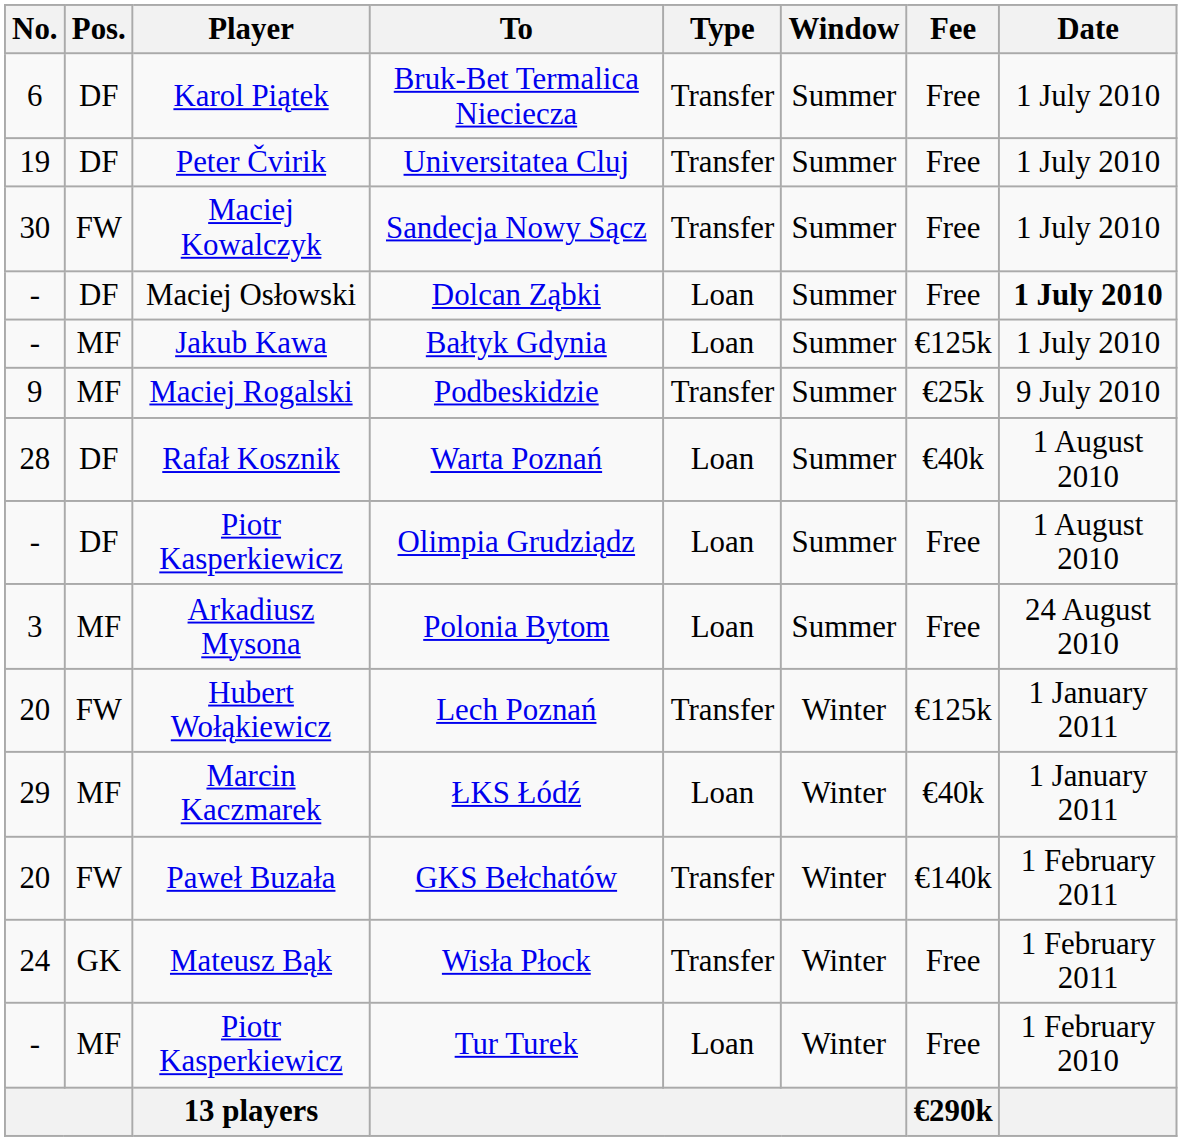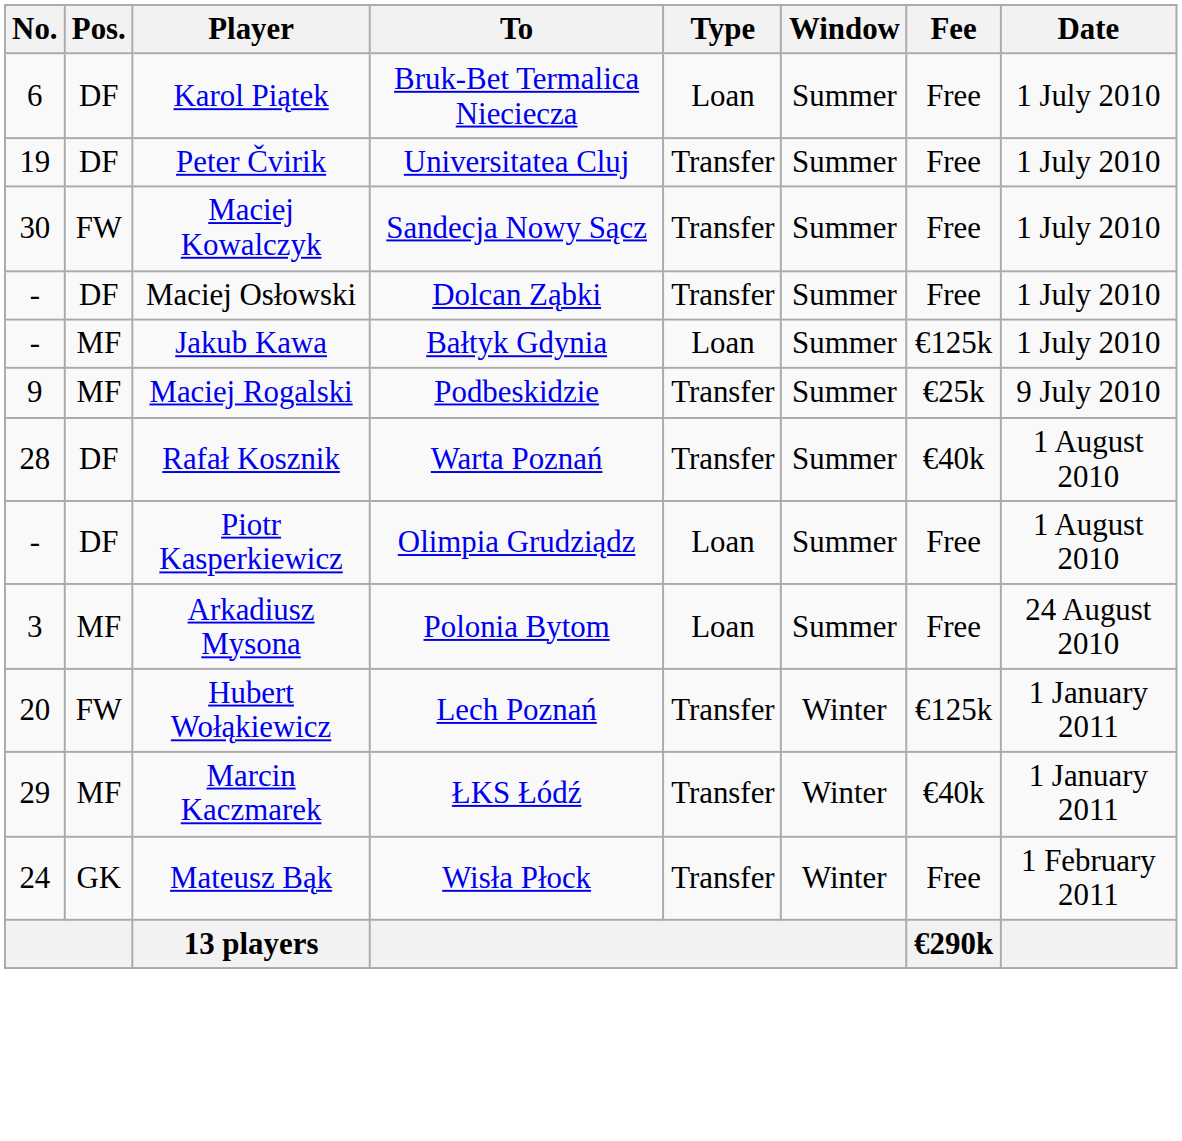 <table class="wikitable" style="text-align: center">
 <tr>
 <th>No.</th>
 <th>Pos.</th>
 <th>Player</th>
 <th>To</th>
 <th>Type</th>
 <th>Window</th>
 <th>Fee</th>
 <th>Date</th>
 </tr>
 <tr>
 <td>6</td>
 <td>DF</td>
 <td><a href='#'>Karol Piątek</a></td>
 <td><a href='#'>Bruk-Bet Termalica Nieciecza</a></td>
-<td>Transfer</td>
+<td>Loan</td>
 <td>Summer</td>
 <td>Free</td>
 <td>1 July 2010</td>
 </tr>
 <tr>
 <td>19</td>
 <td>DF</td>
 <td><a href='#'>Peter Čvirik</a></td>
 <td><a href='#'>Universitatea Cluj</a></td>
 <td>Transfer</td>
 <td>Summer</td>
 <td>Free</td>
 <td>1 July 2010</td>
 </tr>
 <tr>
 <td>30</td>
 <td>FW</td>
 <td><a href='#'>Maciej Kowalczyk</a></td>
 <td><a href='#'>Sandecja Nowy Sącz</a></td>
 <td>Transfer</td>
 <td>Summer</td>
 <td>Free</td>
 <td>1 July 2010</td>
 </tr>
 <tr>
 <td>-</td>
 <td>DF</td>
 <td>Maciej Osłowski</td>
 <td><a href='#'>Dolcan Ząbki</a></td>
-<td>Loan</td>
+<td>Transfer</td>
 <td>Summer</td>
 <td>Free</td>
-<td><strong>1 July 2010</strong></td>
+<td>1 July 2010</td>
 </tr>
 <tr>
 <td>-</td>
 <td>MF</td>
 <td><a href='#'>Jakub Kawa</a></td>
 <td><a href='#'>Bałtyk Gdynia</a></td>
 <td>Loan</td>
 <td>Summer</td>
 <td>€125k</td>
 <td>1 July 2010</td>
 </tr>
 <tr>
 <td>9</td>
 <td>MF</td>
 <td><a href='#'>Maciej Rogalski</a></td>
 <td><a href='#'>Podbeskidzie</a></td>
 <td>Transfer</td>
 <td>Summer</td>
 <td>€25k</td>
 <td>9 July 2010</td>
 </tr>
 <tr>
 <td>28</td>
 <td>DF</td>
 <td><a href='#'>Rafał Kosznik</a></td>
 <td><a href='#'>Warta Poznań</a></td>
-<td>Loan</td>
+<td>Transfer</td>
 <td>Summer</td>
 <td>€40k</td>
 <td>1 August 2010</td>
 </tr>
 <tr>
 <td>-</td>
 <td>DF</td>
 <td><a href='#'>Piotr Kasperkiewicz</a></td>
 <td><a href='#'>Olimpia Grudziądz</a></td>
 <td>Loan</td>
 <td>Summer</td>
 <td>Free</td>
 <td>1 August 2010</td>
 </tr>
 <tr>
 <td>3</td>
 <td>MF</td>
 <td><a href='#'>Arkadiusz Mysona</a></td>
 <td><a href='#'>Polonia Bytom</a></td>
 <td>Loan</td>
 <td>Summer</td>
 <td>Free</td>
 <td>24 August 2010</td>
 </tr>
 <tr>
 <td>20</td>
 <td>FW</td>
 <td><a href='#'>Hubert Wołąkiewicz</a></td>
 <td><a href='#'>Lech Poznań</a></td>
 <td>Transfer</td>
 <td>Winter</td>
 <td>€125k</td>
 <td>1 January 2011</td>
 </tr>
 <tr>
 <td>29</td>
 <td>MF</td>
 <td><a href='#'>Marcin Kaczmarek</a></td>
 <td><a href='#'>ŁKS Łódź</a></td>
-<td>Loan</td>
+<td>Transfer</td>
 <td>Winter</td>
 <td>€40k</td>
 <td>1 January 2011</td>
-</tr>
-<tr>
-<td>20</td>
-<td>FW</td>
-<td><a href='#'>Paweł Buzała</a></td>
-<td><a href='#'>GKS Bełchatów</a></td>
-<td>Transfer</td>
-<td>Winter</td>
-<td>€140k</td>
-<td>1 February 2011</td>
 </tr>
 <tr>
 <td>24</td>
 <td>GK</td>
 <td><a href='#'>Mateusz Bąk</a></td>
 <td><a href='#'>Wisła Płock</a></td>
 <td>Transfer</td>
 <td>Winter</td>
 <td>Free</td>
 <td>1 February 2011</td>
 </tr>
 <tr>
-<td>-</td>
-<td>MF</td>
-<td><a href='#'>Piotr Kasperkiewicz</a></td>
-<td><a href='#'>Tur Turek</a></td>
-<td>Loan</td>
-<td>Winter</td>
-<td>Free</td>
-<td>1 February 2010</td>
-</tr>
-<tr>
 <th colspan=2></th>
 <th>13 players</th>
 <th colspan=3></th>
 <th>€290k</th>
 <th></th>
 </tr>
 </table>
